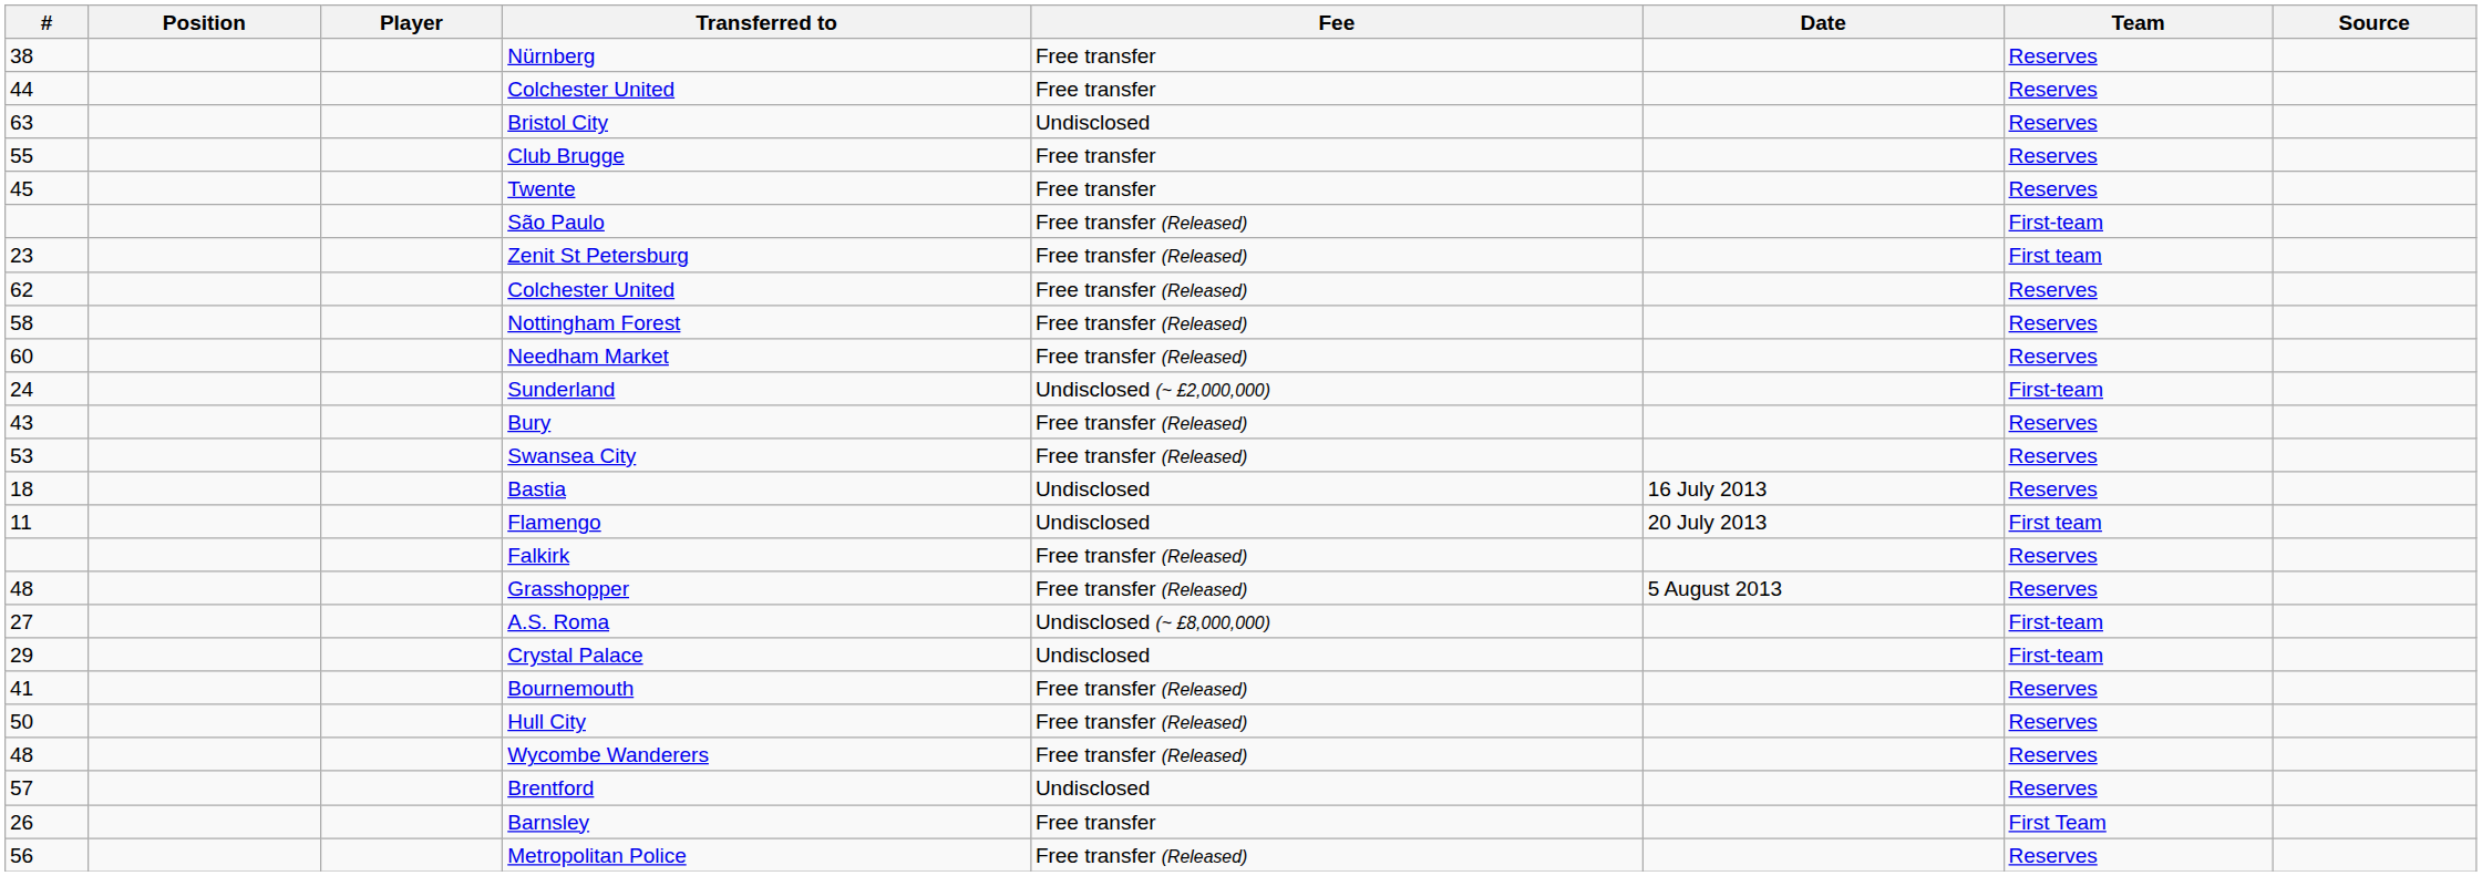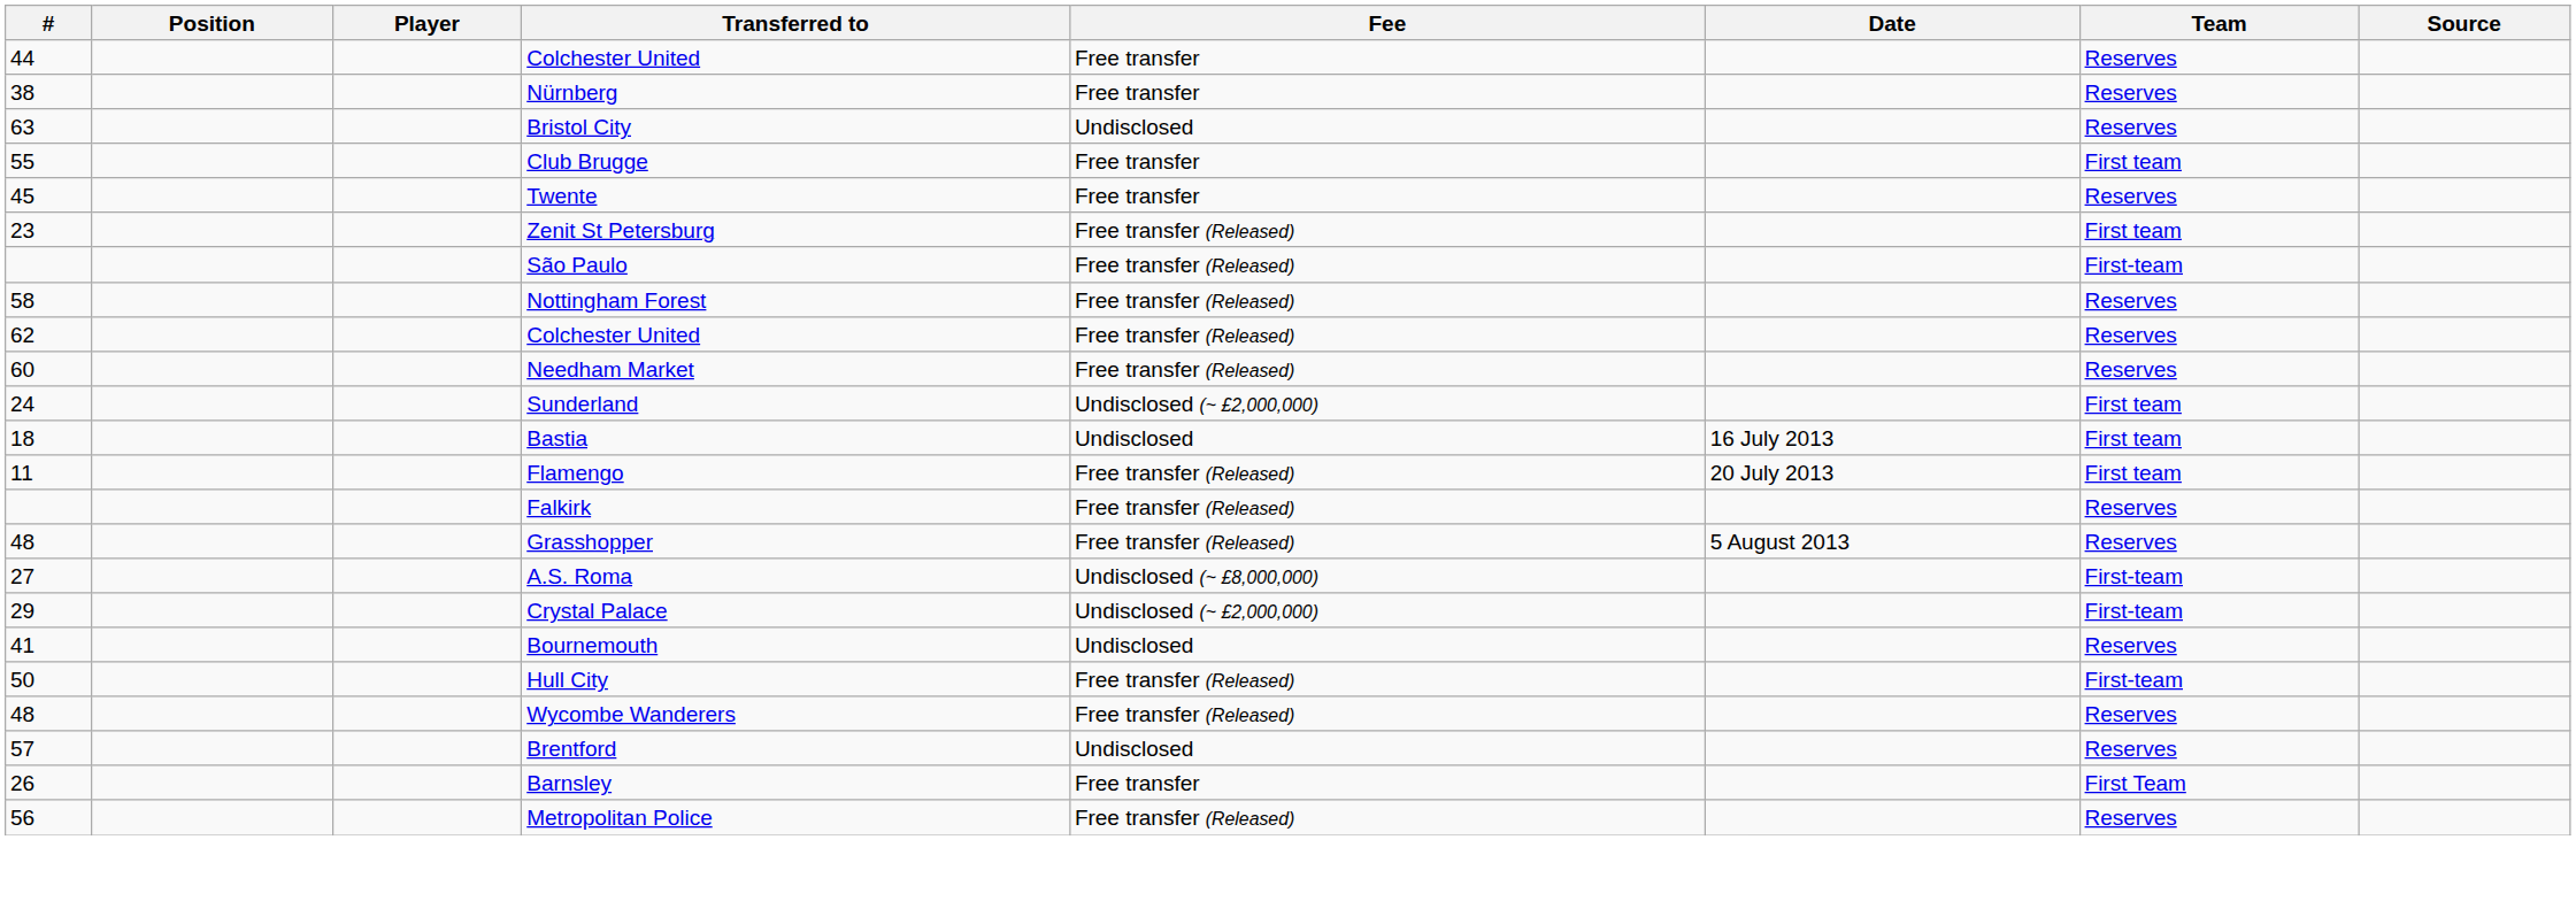 <table class="wikitable sortable" style="width:90%; text-align:center; font-size:95%; text-align:left;">
 <tr>
 <th>#</th>
 <th>Position</th>
 <th>Player</th>
 <th>Transferred to</th>
 <th>Fee</th>
 <th>Date</th>
 <th>Team</th>
 <th>Source</th>
 </tr>
 <tr>
-<td>38</td>
+<td>44</td>
 <td></td>
 <td></td>
-<td> <a href='#'>Nürnberg</a></td>
+<td> <a href='#'>Colchester United</a></td>
 <td>Free transfer</td>
 <td></td>
 <td><a href='#'>Reserves</a></td>
 <td></td>
 </tr>
 <tr>
-<td>44</td>
+<td>38</td>
 <td></td>
 <td></td>
-<td> <a href='#'>Colchester United</a></td>
+<td> <a href='#'>Nürnberg</a></td>
 <td>Free transfer</td>
 <td></td>
 <td><a href='#'>Reserves</a></td>
 <td></td>
 </tr>
 <tr>
 <td>63</td>
 <td></td>
 <td></td>
 <td> <a href='#'>Bristol City</a></td>
 <td>Undisclosed</td>
 <td></td>
 <td><a href='#'>Reserves</a></td>
 <td></td>
 </tr>
 <tr>
 <td>55</td>
 <td></td>
 <td></td>
 <td> <a href='#'>Club Brugge</a></td>
 <td>Free transfer</td>
 <td></td>
-<td><a href='#'>Reserves</a></td>
+<td><a href='#'>First team</a></td>
 <td></td>
 </tr>
 <tr>
 <td>45</td>
 <td></td>
 <td></td>
 <td> <a href='#'>Twente</a></td>
 <td>Free transfer</td>
 <td></td>
 <td><a href='#'>Reserves</a></td>
 <td></td>
 </tr>
 <tr>
+<td>23</td>
+<td></td>
+<td></td>
+<td> <a href='#'>Zenit St Petersburg</a></td>
+<td>Free transfer <small><em>(Released)</em></small></td>
+<td></td>
+<td><a href='#'>First team</a></td>
+<td></td>
+</tr>
+<tr>
 <td></td>
 <td></td>
 <td></td>
 <td> <a href='#'>São Paulo</a></td>
 <td>Free transfer <small><em>(Released)</em></small></td>
 <td></td>
 <td><a href='#'>First-team</a></td>
 <td></td>
 </tr>
 <tr>
-<td>23</td>
+<td>58</td>
 <td></td>
 <td></td>
-<td> <a href='#'>Zenit St Petersburg</a></td>
+<td> <a href='#'>Nottingham Forest</a></td>
 <td>Free transfer <small><em>(Released)</em></small></td>
 <td></td>
-<td><a href='#'>First team</a></td>
+<td><a href='#'>Reserves</a></td>
 <td></td>
 </tr>
 <tr>
 <td>62</td>
 <td></td>
 <td></td>
 <td> <a href='#'>Colchester United</a></td>
-<td>Free transfer <small><em>(Released)</em></small></td>
-<td></td>
-<td><a href='#'>Reserves</a></td>
-<td></td>
-</tr>
-<tr>
-<td>58</td>
-<td></td>
-<td></td>
-<td> <a href='#'>Nottingham Forest</a></td>
 <td>Free transfer <small><em>(Released)</em></small></td>
 <td></td>
 <td><a href='#'>Reserves</a></td>
 <td></td>
 </tr>
 <tr>
 <td>60</td>
 <td></td>
 <td></td>
 <td> <a href='#'>Needham Market</a></td>
 <td>Free transfer <small><em>(Released)</em></small></td>
 <td></td>
 <td><a href='#'>Reserves</a></td>
 <td></td>
 </tr>
 <tr>
 <td>24</td>
 <td></td>
 <td></td>
 <td> <a href='#'>Sunderland</a></td>
 <td>Undisclosed <small><em> (~ £2,000,000)</em></small></td>
 <td></td>
-<td><a href='#'>First-team</a></td>
-<td></td>
-</tr>
-<tr>
-<td>43</td>
-<td></td>
-<td></td>
-<td> <a href='#'>Bury</a></td>
-<td>Free transfer <small><em>(Released)</em></small></td>
-<td></td>
-<td><a href='#'>Reserves</a></td>
-<td></td>
-</tr>
-<tr>
-<td>53</td>
-<td></td>
-<td></td>
-<td> <a href='#'>Swansea City</a></td>
-<td>Free transfer <small><em>(Released)</em></small></td>
-<td></td>
-<td><a href='#'>Reserves</a></td>
+<td><a href='#'>First team</a></td>
 <td></td>
 </tr>
 <tr>
 <td>18</td>
 <td></td>
 <td></td>
 <td> <a href='#'>Bastia</a></td>
 <td>Undisclosed</td>
 <td>16 July 2013</td>
-<td><a href='#'>Reserves</a></td>
+<td><a href='#'>First team</a></td>
 <td></td>
 </tr>
 <tr>
 <td>11</td>
 <td></td>
 <td></td>
 <td> <a href='#'>Flamengo</a></td>
-<td>Undisclosed</td>
+<td>Free transfer <small><em>(Released)</em></small></td>
 <td>20 July 2013</td>
 <td><a href='#'>First team</a></td>
 <td></td>
 </tr>
 <tr>
 <td></td>
 <td></td>
 <td></td>
 <td> <a href='#'>Falkirk</a></td>
 <td>Free transfer <small><em>(Released)</em></small></td>
 <td></td>
 <td><a href='#'>Reserves</a></td>
 <td></td>
 </tr>
 <tr>
 <td>48</td>
 <td></td>
 <td></td>
 <td> <a href='#'>Grasshopper</a></td>
 <td>Free transfer <small><em>(Released)</em></small></td>
 <td>5 August 2013</td>
 <td><a href='#'>Reserves</a></td>
 <td></td>
 </tr>
 <tr>
 <td>27</td>
 <td></td>
 <td></td>
 <td> <a href='#'>A.S. Roma</a></td>
 <td>Undisclosed <small><em> (~ £8,000,000)</em></small></td>
 <td></td>
 <td><a href='#'>First-team</a></td>
 <td></td>
 </tr>
 <tr>
 <td>29</td>
 <td></td>
 <td></td>
 <td> <a href='#'>Crystal Palace</a></td>
-<td>Undisclosed</td>
+<td>Undisclosed <small><em> (~ £2,000,000)</em></small></td>
 <td></td>
 <td><a href='#'>First-team</a></td>
 <td></td>
 </tr>
 <tr>
 <td>41</td>
 <td></td>
 <td></td>
 <td> <a href='#'>Bournemouth</a></td>
-<td>Free transfer <small><em>(Released)</em></small></td>
+<td>Undisclosed</td>
 <td></td>
 <td><a href='#'>Reserves</a></td>
 <td></td>
 </tr>
 <tr>
 <td>50</td>
 <td></td>
 <td></td>
 <td> <a href='#'>Hull City</a></td>
 <td>Free transfer <small><em>(Released)</em></small></td>
 <td></td>
-<td><a href='#'>Reserves</a></td>
+<td><a href='#'>First-team</a></td>
 <td></td>
 </tr>
 <tr>
 <td>48</td>
 <td></td>
 <td></td>
 <td> <a href='#'>Wycombe Wanderers</a></td>
 <td>Free transfer <small><em>(Released)</em></small></td>
 <td></td>
 <td><a href='#'>Reserves</a></td>
 <td></td>
 </tr>
 <tr>
 <td>57</td>
 <td></td>
 <td></td>
 <td> <a href='#'>Brentford</a></td>
 <td>Undisclosed</td>
 <td></td>
 <td><a href='#'>Reserves</a></td>
 <td></td>
 </tr>
 <tr>
 <td>26</td>
 <td></td>
 <td></td>
 <td> <a href='#'>Barnsley</a></td>
 <td>Free transfer</td>
 <td></td>
 <td><a href='#'>First Team</a></td>
 <td></td>
 </tr>
 <tr>
 <td>56</td>
 <td></td>
 <td></td>
 <td> <a href='#'>Metropolitan Police</a></td>
 <td>Free transfer <small><em>(Released)</em></small></td>
 <td></td>
 <td><a href='#'>Reserves</a></td>
 <td></td>
 </tr>
 </table>
